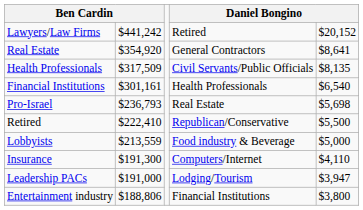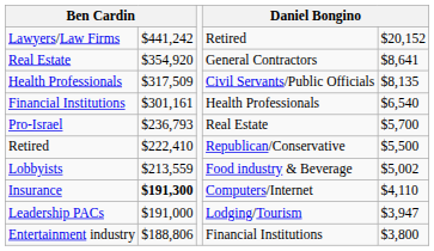 <table class="wikitable col2right col4right">
 <tr>
 <th colspan=2>Ben Cardin</th>
 <td rowspan=99></td>
 <th colspan=2>Daniel Bongino</th>
 </tr>
 <tr>
 <td><a href='#'>Lawyers</a>/<a href='#'>Law Firms</a></td>
 <td>$441,242</td>
 <td>Retired</td>
 <td>$20,152</td>
 </tr>
 <tr>
 <td><a href='#'>Real Estate</a></td>
 <td>$354,920</td>
 <td>General Contractors</td>
 <td>$8,641</td>
 </tr>
 <tr>
 <td><a href='#'>Health Professionals</a></td>
 <td>$317,509</td>
 <td><a href='#'>Civil Servants</a>/Public Officials</td>
 <td>$8,135</td>
 </tr>
 <tr>
 <td><a href='#'>Financial Institutions</a></td>
 <td>$301,161</td>
 <td>Health Professionals</td>
 <td>$6,540</td>
 </tr>
 <tr>
 <td><a href='#'>Pro-Israel</a></td>
 <td>$236,793</td>
 <td>Real Estate</td>
-<td>$5,698</td>
+<td>$5,700</td>
 </tr>
 <tr>
 <td>Retired</td>
 <td>$222,410</td>
 <td><a href='#'>Republican</a>/Conservative</td>
 <td>$5,500</td>
 </tr>
 <tr>
 <td><a href='#'>Lobbyists</a></td>
 <td>$213,559</td>
 <td><a href='#'>Food industry</a> & Beverage</td>
-<td>$5,000</td>
+<td>$5,002</td>
 </tr>
 <tr>
 <td><a href='#'>Insurance</a></td>
-<td>$191,300</td>
+<td><strong>$191,300</strong></td>
 <td><a href='#'>Computers</a>/Internet</td>
 <td>$4,110</td>
 </tr>
 <tr>
 <td><a href='#'>Leadership PACs</a></td>
 <td>$191,000</td>
 <td><a href='#'>Lodging</a>/<a href='#'>Tourism</a></td>
 <td>$3,947</td>
 </tr>
 <tr>
 <td><a href='#'>Entertainment</a> industry</td>
 <td>$188,806</td>
 <td>Financial Institutions</td>
 <td>$3,800</td>
 </tr>
 </table>
